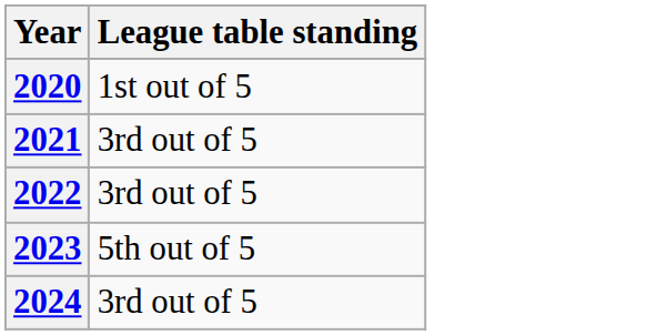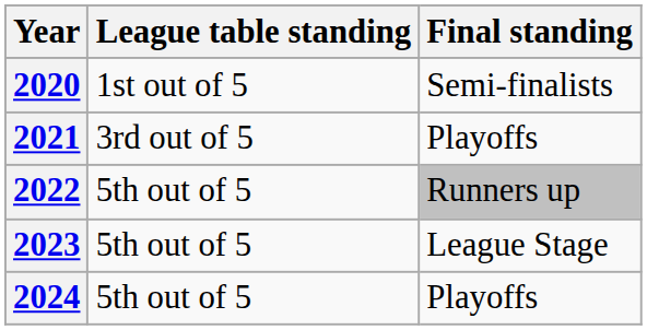 <table class="wikitable">
 <tr style="text-align:center;"|>
 <th>Year</th>
 <th>League table standing</th>
+<th>Final standing</th>
 </tr>
 <tr>
 <th><a href='#'>2020</a></th>
 <td>1st out of 5</td>
+<td>Semi-finalists</td>
 </tr>
 <tr>
 <th><a href='#'>2021</a></th>
 <td>3rd out of 5</td>
+<td>Playoffs</td>
 </tr>
 <tr>
 <th><a href='#'>2022</a></th>
-<td>3rd out of 5</td>
+<td>5th out of 5</td>
+<td style="background:silver;">Runners up</td>
 </tr>
 <tr>
 <th><a href='#'>2023</a></th>
 <td>5th out of 5</td>
+<td>League Stage</td>
 </tr>
 <tr>
 <th><a href='#'>2024</a></th>
-<td>3rd out of 5</td>
+<td>5th out of 5</td>
+<td>Playoffs</td>
 </tr>
 </table>
